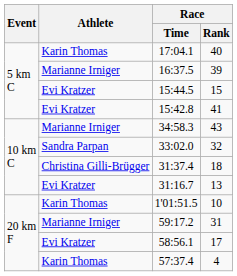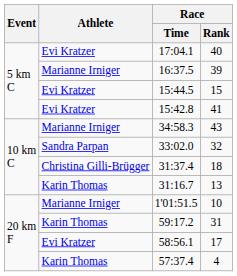 <table class="wikitable" border="1" style="font-size:90%">
 <tr>
 <th rowspan=2>Event</th>
 <th rowspan=2>Athlete</th>
 <th colspan=2>Race</th>
 </tr>
 <tr>
 <th>Time</th>
 <th>Rank</th>
 </tr>
 <tr>
 <td rowspan=4>5 km <br> C</td>
-<td><a href='#'>Karin Thomas</a></td>
+<td><a href='#'>Evi Kratzer</a></td>
 <td align=center>17:04.1</td>
 <td align=center>40</td>
 </tr>
 <tr>
 <td><a href='#'>Marianne Irniger</a></td>
 <td align=center>16:37.5</td>
 <td align=center>39</td>
 </tr>
 <tr>
 <td><a href='#'>Evi Kratzer</a></td>
 <td align=center>15:44.5</td>
 <td align=center>15</td>
 </tr>
 <tr>
 <td><a href='#'>Evi Kratzer</a></td>
 <td align=center>15:42.8</td>
 <td align=center>41</td>
 </tr>
 <tr>
 <td rowspan=4>10 km <br> C</td>
 <td><a href='#'>Marianne Irniger</a></td>
 <td align=center>34:58.3</td>
 <td align=center>43</td>
 </tr>
 <tr>
 <td><a href='#'>Sandra Parpan</a></td>
 <td align=center>33:02.0</td>
 <td align=center>32</td>
 </tr>
 <tr>
 <td><a href='#'>Christina Gilli-Brügger</a></td>
 <td align=center>31:37.4</td>
 <td align=center>18</td>
 </tr>
 <tr>
-<td><a href='#'>Evi Kratzer</a></td>
+<td><a href='#'>Karin Thomas</a></td>
 <td align=center>31:16.7</td>
 <td align=center>13</td>
 </tr>
 <tr>
 <td rowspan=4>20 km <br> F</td>
-<td><a href='#'>Karin Thomas</a></td>
+<td><a href='#'>Marianne Irniger</a></td>
 <td align=center>1'01:51.5</td>
 <td align=center>10</td>
 </tr>
 <tr>
-<td><a href='#'>Marianne Irniger</a></td>
+<td><a href='#'>Karin Thomas</a></td>
 <td align=center>59:17.2</td>
 <td align=center>31</td>
 </tr>
 <tr>
 <td><a href='#'>Evi Kratzer</a></td>
 <td align=center>58:56.1</td>
 <td align=center>17</td>
 </tr>
 <tr>
 <td><a href='#'>Karin Thomas</a></td>
 <td align=center>57:37.4</td>
 <td align=center>4</td>
 </tr>
 </table>
